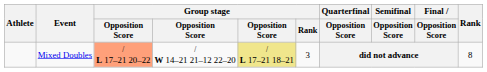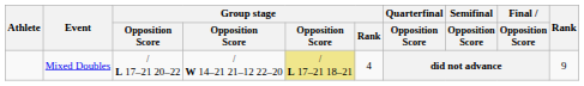 <table class="wikitable" style="font-size:90%">
 <tr>
 <th rowspan=2>Athlete</th>
 <th rowspan=2>Event</th>
 <th colspan=4>Group stage</th>
 <th>Quarterfinal</th>
 <th>Semifinal</th>
 <th>Final / </th>
 <th rowspan=2>Rank</th>
 </tr>
 <tr style="font-size:95%">
 <th>Opposition<br>Score</th>
 <th>Opposition<br>Score</th>
 <th>Opposition<br>Score</th>
 <th>Rank</th>
 <th>Opposition<br>Score</th>
 <th>Opposition<br>Score</th>
 <th>Opposition<br>Score</th>
 </tr>
 <tr align=center>
 <td align=left><br></td>
 <td align=left><a href='#'>Mixed Doubles</a></td>
-<td style="background: lightsalmon;"><small>/</small> <br> <strong>L</strong> 17–21 20–22</td>
+<td><small>/</small> <br> <strong>L</strong> 17–21 20–22</td>
 <td><small>/</small> <br> <strong>W</strong> 14–21 21–12 22–20</td>
 <td style="background: khaki;"><small>/</small> <br> <strong>L</strong> 17–21 18–21</td>
-<td>3</td>
+<td>4</td>
 <th colspan=3>did not advance</th>
-<td>8</td>
+<td>9</td>
 </tr>
 </table>
